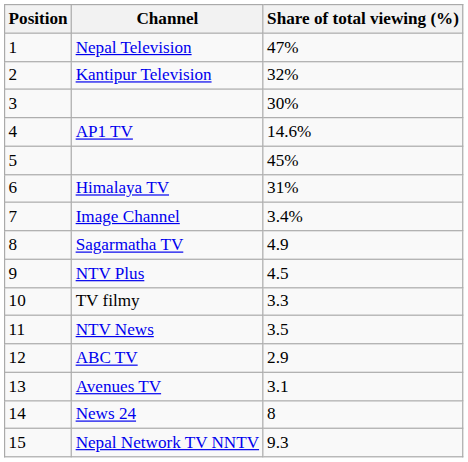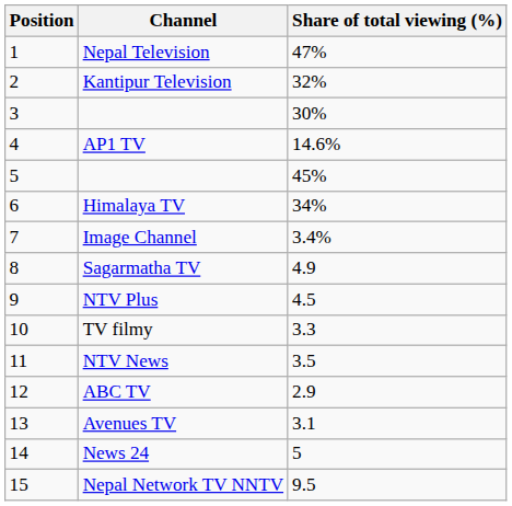 <table class="wikitable" style="font-size: 90%">
 <tr>
 <th>Position</th>
 <th>Channel</th>
 <th>Share of total viewing (%)</th>
 </tr>
 <tr>
 <td>1</td>
 <td><a href='#'>Nepal Television</a></td>
 <td>47%</td>
 </tr>
 <tr>
 <td>2</td>
 <td><a href='#'>Kantipur Television</a></td>
 <td>32%</td>
 </tr>
 <tr>
 <td>3</td>
 <td></td>
 <td>30%</td>
 </tr>
 <tr>
 <td>4</td>
 <td><a href='#'>AP1 TV</a></td>
 <td>14.6%</td>
 </tr>
 <tr>
 <td>5</td>
 <td></td>
 <td>45%</td>
 </tr>
 <tr>
 <td>6</td>
 <td><a href='#'>Himalaya TV</a></td>
-<td>31%</td>
+<td>34%</td>
 </tr>
 <tr>
 <td>7</td>
 <td><a href='#'>Image Channel</a></td>
 <td>3.4%</td>
 </tr>
 <tr>
 <td>8</td>
 <td><a href='#'>Sagarmatha TV</a></td>
 <td>4.9</td>
 </tr>
 <tr>
 <td>9</td>
 <td><a href='#'>NTV Plus</a></td>
 <td>4.5</td>
 </tr>
 <tr>
 <td>10</td>
 <td>TV filmy</td>
 <td>3.3</td>
 </tr>
 <tr>
 <td>11</td>
 <td><a href='#'>NTV News</a></td>
 <td>3.5</td>
 </tr>
 <tr>
 <td>12</td>
 <td><a href='#'>ABC TV</a></td>
 <td>2.9</td>
 </tr>
 <tr>
 <td>13</td>
 <td><a href='#'>Avenues TV</a></td>
 <td>3.1</td>
 </tr>
 <tr>
 <td>14</td>
 <td><a href='#'>News 24</a></td>
-<td>8</td>
+<td>5</td>
 </tr>
 <tr>
 <td>15</td>
 <td><a href='#'>Nepal Network TV NNTV</a></td>
-<td>9.3</td>
+<td>9.5</td>
 </tr>
 </table>
